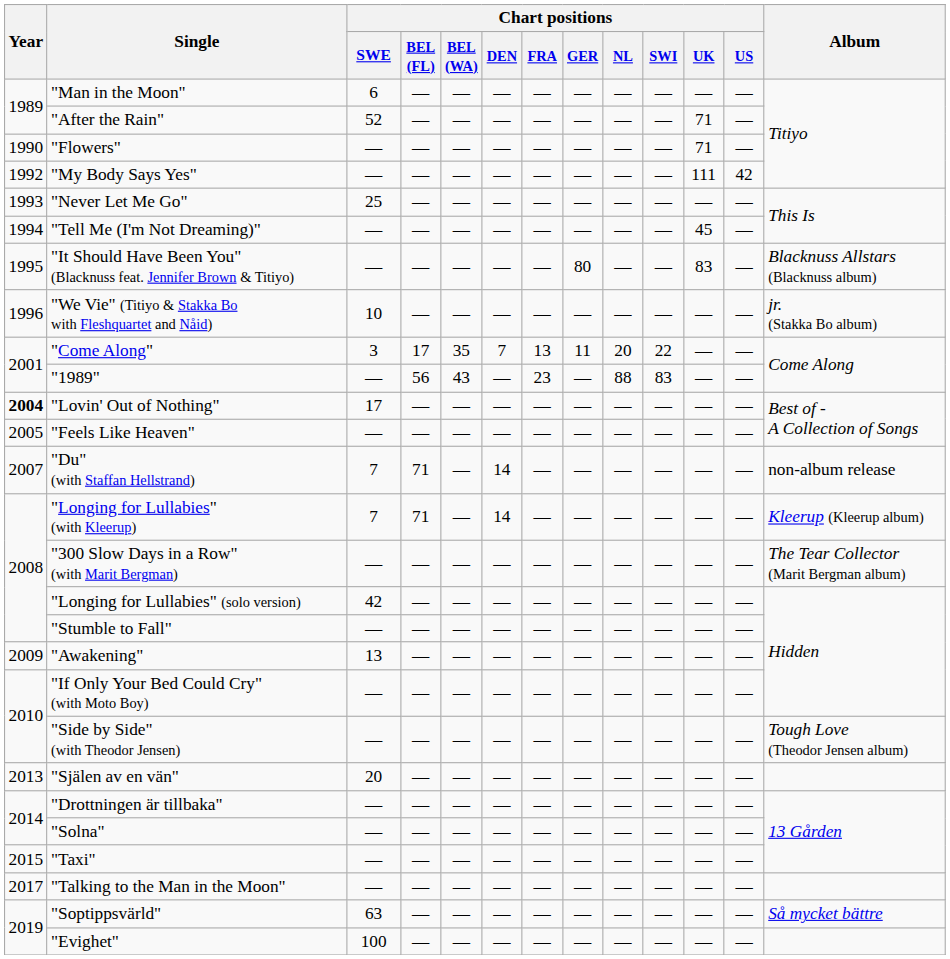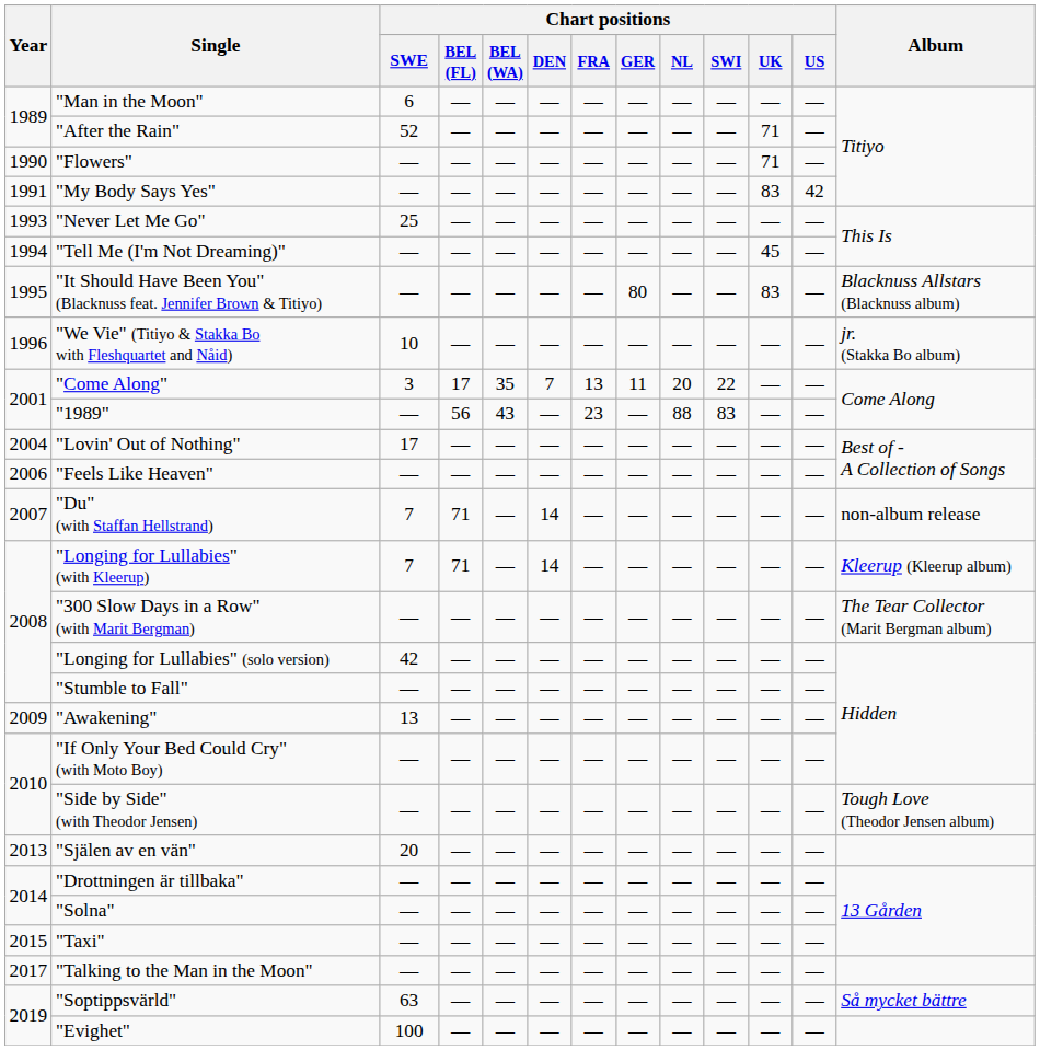 <table class="wikitable">
 <tr>
 <th align="center" rowspan="2">Year</th>
 <th align="center" rowspan="2" width="270">Single</th>
 <th align="center" colspan="10">Chart positions</th>
 <th align="center" rowspan="2" width="160">Album</th>
 </tr>
 <tr>
 <th scope="col" style="width:3em;font-size:90%;"><a href='#'>SWE</a><br></th>
 <th width="30"><small><a href='#'>BEL<br>(FL)</a></small></th>
 <th width="30"><small><a href='#'>BEL<br>(WA)</a></small></th>
 <th width="30"><small><a href='#'>DEN</a></small></th>
 <th width="30"><small><a href='#'>FRA</a></small></th>
 <th width="30"><small><a href='#'>GER</a></small></th>
 <th width="30"><small><a href='#'>NL</a></small></th>
 <th width="30"><small><a href='#'>SWI</a></small></th>
 <th width="30"><small><a href='#'>UK</a></small></th>
 <th width="30"><small><a href='#'>US</a></small></th>
 </tr>
 <tr>
 <td align="center" rowspan="2">1989</td>
 <td>"Man in the Moon"</td>
 <td align="center">6</td>
 <td align="center">—</td>
 <td align="center">—</td>
 <td align="center">—</td>
 <td align="center">—</td>
 <td align="center">—</td>
 <td align="center">—</td>
 <td align="center">—</td>
 <td align="center">—</td>
 <td align="center">—</td>
 <td align="left" rowspan="4"><em>Titiyo</em></td>
 </tr>
 <tr>
 <td>"After the Rain"</td>
 <td align="center">52</td>
 <td align="center">—</td>
 <td align="center">—</td>
 <td align="center">—</td>
 <td align="center">—</td>
 <td align="center">—</td>
 <td align="center">—</td>
 <td align="center">—</td>
 <td align="center">71</td>
 <td align="center">—</td>
 </tr>
 <tr>
 <td align="center">1990</td>
 <td>"Flowers"</td>
 <td align="center">—</td>
 <td align="center">—</td>
 <td align="center">—</td>
 <td align="center">—</td>
 <td align="center">—</td>
 <td align="center">—</td>
 <td align="center">—</td>
 <td align="center">—</td>
 <td align="center">71</td>
 <td align="center">—</td>
 </tr>
 <tr>
-<td align="center">1992</td>
+<td align="center">1991</td>
 <td>"My Body Says Yes"</td>
 <td align="center">—</td>
 <td align="center">—</td>
 <td align="center">—</td>
 <td align="center">—</td>
 <td align="center">—</td>
 <td align="center">—</td>
 <td align="center">—</td>
 <td align="center">—</td>
-<td align="center">111</td>
+<td align="center">83</td>
 <td align="center">42</td>
 </tr>
 <tr>
 <td align="center">1993</td>
 <td>"Never Let Me Go"</td>
 <td align="center">25</td>
 <td align="center">—</td>
 <td align="center">—</td>
 <td align="center">—</td>
 <td align="center">—</td>
 <td align="center">—</td>
 <td align="center">—</td>
 <td align="center">—</td>
 <td align="center">—</td>
 <td align="center">—</td>
 <td align="left" rowspan="2"><em>This Is</em></td>
 </tr>
 <tr>
 <td align="center">1994</td>
 <td>"Tell Me (I'm Not Dreaming)"</td>
 <td align="center">—</td>
 <td align="center">—</td>
 <td align="center">—</td>
 <td align="center">—</td>
 <td align="center">—</td>
 <td align="center">—</td>
 <td align="center">—</td>
 <td align="center">—</td>
 <td align="center">45</td>
 <td align="center">—</td>
 </tr>
 <tr>
 <td align="center">1995</td>
 <td>"It Should Have Been You"<br><small>(Blacknuss feat. <a href='#'>Jennifer Brown</a> & Titiyo)</small></td>
 <td align="center">—</td>
 <td align="center">—</td>
 <td align="center">—</td>
 <td align="center">—</td>
 <td align="center">—</td>
 <td align="center">80</td>
 <td align="center">—</td>
 <td align="center">—</td>
 <td align="center">83</td>
 <td align="center">—</td>
 <td><em>Blacknuss Allstars</em><br><small>(Blacknuss album)</small></td>
 </tr>
 <tr>
 <td align="center">1996</td>
 <td>"We Vie"  <small>(Titiyo & <a href='#'>Stakka Bo</a><br> with <a href='#'>Fleshquartet</a> and <a href='#'>Nåid</a>)</small></td>
 <td align="center">10</td>
 <td align="center">—</td>
 <td align="center">—</td>
 <td align="center">—</td>
 <td align="center">—</td>
 <td align="center">—</td>
 <td align="center">—</td>
 <td align="center">—</td>
 <td align="center">—</td>
 <td align="center">—</td>
 <td align="left"><em>jr.</em><br><small>(Stakka Bo album)</small></td>
 </tr>
 <tr>
 <td align="center" rowspan="2">2001</td>
 <td>"<a href='#'>Come Along</a>"</td>
 <td align="center">3</td>
 <td align="center">17</td>
 <td align="center">35</td>
 <td align="center">7</td>
 <td align="center">13</td>
 <td align="center">11</td>
 <td align="center">20</td>
 <td align="center">22</td>
 <td align="center">—</td>
 <td align="center">—</td>
 <td align="left" rowspan="2"><em>Come Along</em></td>
 </tr>
 <tr>
 <td>"1989"</td>
 <td align="center">—</td>
 <td align="center">56</td>
 <td align="center">43</td>
 <td align="center">—</td>
 <td align="center">23</td>
 <td align="center">—</td>
 <td align="center">88</td>
 <td align="center">83</td>
 <td align="center">—</td>
 <td align="center">—</td>
 </tr>
 <tr>
-<td align="center"><strong>2004</strong></td>
+<td align="center">2004</td>
 <td>"Lovin' Out of Nothing"</td>
 <td align="center">17</td>
 <td align="center">—</td>
 <td align="center">—</td>
 <td align="center">—</td>
 <td align="center">—</td>
 <td align="center">—</td>
 <td align="center">—</td>
 <td align="center">—</td>
 <td align="center">—</td>
 <td align="center">—</td>
 <td align="left" rowspan="2"><em>Best of</em> -<br><em>A Collection of Songs</em></td>
 </tr>
 <tr>
-<td align="center">2005</td>
+<td align="center">2006</td>
 <td>"Feels Like Heaven"</td>
 <td align="center">—</td>
 <td align="center">—</td>
 <td align="center">—</td>
 <td align="center">—</td>
 <td align="center">—</td>
 <td align="center">—</td>
 <td align="center">—</td>
 <td align="center">—</td>
 <td align="center">—</td>
 <td align="center">—</td>
 </tr>
 <tr>
 <td align="center">2007</td>
 <td>"Du" <br><small>(with <a href='#'>Staffan Hellstrand</a>)</small></td>
 <td align="center">7</td>
 <td align="center">71</td>
 <td align="center">—</td>
 <td align="center">14</td>
 <td align="center">—</td>
 <td align="center">—</td>
 <td align="center">—</td>
 <td align="center">—</td>
 <td align="center">—</td>
 <td align="center">—</td>
 <td align="left">non-album release</td>
 </tr>
 <tr>
 <td align="center" rowspan="4">2008</td>
 <td>"<a href='#'>Longing for Lullabies</a>" <br><small>(with <a href='#'>Kleerup</a>)</small></td>
 <td align="center">7</td>
 <td align="center">71</td>
 <td align="center">—</td>
 <td align="center">14</td>
 <td align="center">—</td>
 <td align="center">—</td>
 <td align="center">—</td>
 <td align="center">—</td>
 <td align="center">—</td>
 <td align="center">—</td>
 <td align="left"><em><a href='#'>Kleerup</a></em> <small>(Kleerup album)</small></td>
 </tr>
 <tr>
 <td>"300 Slow Days in a Row"<br><small>(with <a href='#'>Marit Bergman</a>)</small></td>
 <td align="center">—</td>
 <td align="center">—</td>
 <td align="center">—</td>
 <td align="center">—</td>
 <td align="center">—</td>
 <td align="center">—</td>
 <td align="center">—</td>
 <td align="center">—</td>
 <td align="center">—</td>
 <td align="center">—</td>
 <td><em>The Tear Collector</em><br><small>(Marit Bergman album)</small></td>
 </tr>
 <tr>
 <td>"Longing for Lullabies" <small>(solo version)</small></td>
 <td align="center">42</td>
 <td align="center">—</td>
 <td align="center">—</td>
 <td align="center">—</td>
 <td align="center">—</td>
 <td align="center">—</td>
 <td align="center">—</td>
 <td align="center">—</td>
 <td align="center">—</td>
 <td align="center">—</td>
 <td align="left" rowspan="4"><em>Hidden</em></td>
 </tr>
 <tr>
 <td>"Stumble to Fall"</td>
 <td align="center">—</td>
 <td align="center">—</td>
 <td align="center">—</td>
 <td align="center">—</td>
 <td align="center">—</td>
 <td align="center">—</td>
 <td align="center">—</td>
 <td align="center">—</td>
 <td align="center">—</td>
 <td align="center">—</td>
 </tr>
 <tr>
 <td align="center">2009</td>
 <td>"Awakening"</td>
 <td align="center">13</td>
 <td align="center">—</td>
 <td align="center">—</td>
 <td align="center">—</td>
 <td align="center">—</td>
 <td align="center">—</td>
 <td align="center">—</td>
 <td align="center">—</td>
 <td align="center">—</td>
 <td align="center">—</td>
 </tr>
 <tr>
 <td align="center" rowspan="2">2010</td>
 <td>"If Only Your Bed Could Cry" <br><small>(with Moto Boy)</small></td>
 <td align="center">—</td>
 <td align="center">—</td>
 <td align="center">—</td>
 <td align="center">—</td>
 <td align="center">—</td>
 <td align="center">—</td>
 <td align="center">—</td>
 <td align="center">—</td>
 <td align="center">—</td>
 <td align="center">—</td>
 </tr>
 <tr>
 <td>"Side by Side" <br><small>(with Theodor Jensen)</small></td>
 <td align="center">—</td>
 <td align="center">—</td>
 <td align="center">—</td>
 <td align="center">—</td>
 <td align="center">—</td>
 <td align="center">—</td>
 <td align="center">—</td>
 <td align="center">—</td>
 <td align="center">—</td>
 <td align="center">—</td>
 <td align="left"><em>Tough Love</em><br><small>(Theodor Jensen album)</small></td>
 </tr>
 <tr>
 <td align="center">2013</td>
 <td>"Själen av en vän"</td>
 <td align="center">20</td>
 <td align="center">—</td>
 <td align="center">—</td>
 <td align="center">—</td>
 <td align="center">—</td>
 <td align="center">—</td>
 <td align="center">—</td>
 <td align="center">—</td>
 <td align="center">—</td>
 <td align="center">—</td>
 <td></td>
 </tr>
 <tr>
 <td align="center" rowspan="2">2014</td>
 <td>"Drottningen är tillbaka"</td>
 <td align="center">—</td>
 <td align="center">—</td>
 <td align="center">—</td>
 <td align="center">—</td>
 <td align="center">—</td>
 <td align="center">—</td>
 <td align="center">—</td>
 <td align="center">—</td>
 <td align="center">—</td>
 <td align="center">—</td>
 <td align="left" rowspan="3"><em><a href='#'>13 Gården</a></em></td>
 </tr>
 <tr>
 <td>"Solna"</td>
 <td align="center">—</td>
 <td align="center">—</td>
 <td align="center">—</td>
 <td align="center">—</td>
 <td align="center">—</td>
 <td align="center">—</td>
 <td align="center">—</td>
 <td align="center">—</td>
 <td align="center">—</td>
 <td align="center">—</td>
 </tr>
 <tr>
 <td align="center">2015</td>
 <td>"Taxi"</td>
 <td align="center">—</td>
 <td align="center">—</td>
 <td align="center">—</td>
 <td align="center">—</td>
 <td align="center">—</td>
 <td align="center">—</td>
 <td align="center">—</td>
 <td align="center">—</td>
 <td align="center">—</td>
 <td align="center">—</td>
 </tr>
 <tr>
 <td align="center">2017</td>
 <td>"Talking to the Man in the Moon"</td>
 <td align="center">—</td>
 <td align="center">—</td>
 <td align="center">—</td>
 <td align="center">—</td>
 <td align="center">—</td>
 <td align="center">—</td>
 <td align="center">—</td>
 <td align="center">—</td>
 <td align="center">—</td>
 <td align="center">—</td>
 <td></td>
 </tr>
 <tr>
 <td align="center" rowspan="2">2019</td>
 <td>"Soptippsvärld"</td>
 <td align="center">63<br></td>
 <td align="center">—</td>
 <td align="center">—</td>
 <td align="center">—</td>
 <td align="center">—</td>
 <td align="center">—</td>
 <td align="center">—</td>
 <td align="center">—</td>
 <td align="center">—</td>
 <td align="center">—</td>
 <td eowspan="2"><em><a href='#'>Så mycket bättre</a></em></td>
 </tr>
 <tr>
 <td>"Evighet"</td>
 <td align="center">100<br></td>
 <td align="center">—</td>
 <td align="center">—</td>
 <td align="center">—</td>
 <td align="center">—</td>
 <td align="center">—</td>
 <td align="center">—</td>
 <td align="center">—</td>
 <td align="center">—</td>
 <td align="center">—</td>
 </tr>
 </table>
